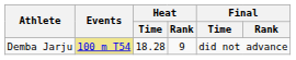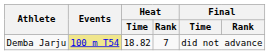 <table class=wikitable style="font-size:90%">
 <tr>
 <th rowspan="2">Athlete</th>
 <th rowspan="2">Events</th>
 <th colspan="2">Heat</th>
 <th colspan="2">Final</th>
 </tr>
 <tr>
 <th>Time</th>
 <th>Rank</th>
 <th>Time</th>
 <th>Rank</th>
 </tr>
 <tr align=center>
 <td align=left>Demba Jarju</td>
 <td align=left style="background: khaki;"><a href='#'>100 m T54</a></td>
-<td>18.28</td>
-<td>9</td>
+<td>18.82</td>
+<td>7</td>
 <td colspan=2>did not advance</td>
 </tr>
 </table>
